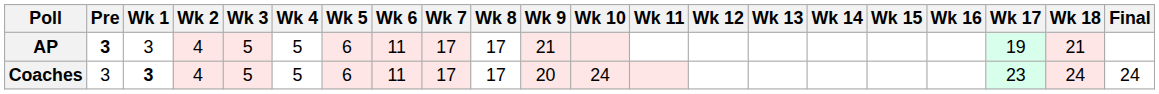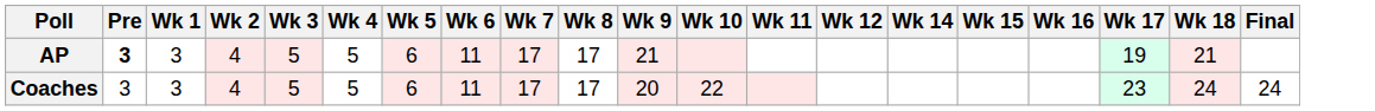 <table class="wikitable" style="white-space:nowrap;">
 <tr>
 <th>Poll</th>
 <th>Pre</th>
 <th>Wk 1</th>
 <th>Wk 2</th>
 <th>Wk 3</th>
 <th>Wk 4</th>
 <th>Wk 5</th>
 <th>Wk 6</th>
 <th>Wk 7</th>
 <th>Wk 8</th>
 <th>Wk 9</th>
 <th>Wk 10</th>
 <th>Wk 11</th>
 <th>Wk 12</th>
-<th>Wk 13</th>
 <th>Wk 14</th>
 <th>Wk 15</th>
 <th>Wk 16</th>
 <th>Wk 17</th>
 <th>Wk 18</th>
 <th>Final</th>
 </tr>
 <tr style="text-align:center;">
 <th>AP</th>
 <td style="background:#FFF;"><strong>3</strong></td>
 <td style="background:#FFF;">3</td>
 <td style="background:#FFE6E6;">4</td>
 <td style="background:#FFE6E6;">5</td>
 <td style="background:#FFF;">5</td>
 <td style="background:#FFE6E6;">6</td>
 <td style="background:#FFE6E6;">11</td>
 <td style="background:#FFE6E6;">17</td>
 <td style="background:#FFF;">17</td>
 <td style="background:#FFE6E6;">21</td>
 <td style="background:#FFE6E6;"></td>
 <td style="background:#FFF;"></td>
 <td style="background:#FFF;"></td>
 <td style="background:#FFF;"></td>
 <td style="background:#FFF;"></td>
 <td style="background:#FFF;"></td>
-<td style="background:#FFF;"></td>
 <td style="background:#D8FFEB;">19</td>
 <td style="background:#FFE6E6;">21</td>
 <td style="background:#FFF;"></td>
 </tr>
 <tr style="text-align:center;">
 <th>Coaches</th>
 <td style="background:#FFF;">3</td>
-<td style="background:#FFF;"><strong>3</strong></td>
+<td style="background:#FFF;">3</td>
 <td style="background:#FFE6E6;">4</td>
 <td style="background:#FFE6E6;">5</td>
 <td style="background:#FFF;">5</td>
 <td style="background:#FFE6E6;">6</td>
 <td style="background:#FFE6E6;">11</td>
 <td style="background:#FFE6E6;">17</td>
 <td style="background:#FFF;">17</td>
 <td style="background:#FFE6E6;">20</td>
-<td style="background:#FFE6E6;">24</td>
+<td style="background:#FFE6E6;">22</td>
 <td style="background:#FFE6E6;"></td>
-<td style="background:#FFF;"></td>
 <td style="background:#FFF;"></td>
 <td style="background:#FFF;"></td>
 <td style="background:#FFF;"></td>
 <td style="background:#FFF;"></td>
 <td style="background:#D8FFEB;">23</td>
 <td style="background:#FFE6E6;">24</td>
 <td style="background:#FFF;">24</td>
 </tr>
 </table>
